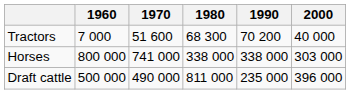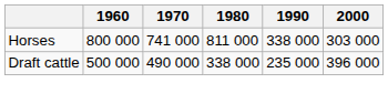 <table class="wikitable">
 <tr>
 <th></th>
 <th>1960</th>
 <th>1970</th>
 <th>1980</th>
 <th>1990</th>
 <th>2000</th>
 </tr>
 <tr>
-<td>Tractors</td>
-<td>7 000</td>
-<td>51 600</td>
-<td>68 300</td>
-<td>70 200</td>
-<td>40 000</td>
-</tr>
-<tr>
 <td>Horses</td>
 <td>800 000</td>
 <td>741 000</td>
-<td>338 000</td>
+<td>811 000</td>
 <td>338 000</td>
 <td>303 000</td>
 </tr>
 <tr>
 <td>Draft cattle</td>
 <td>500 000</td>
 <td>490 000</td>
-<td>811 000</td>
+<td>338 000</td>
 <td>235 000</td>
 <td>396 000</td>
 </tr>
 </table>
